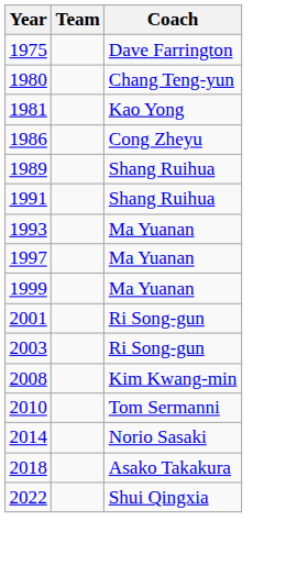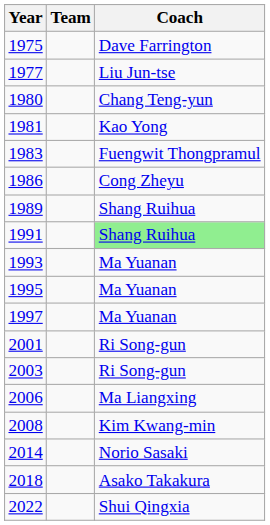 <table class="wikitable">
 <tr>
 <th>Year</th>
 <th>Team</th>
 <th>Coach</th>
 </tr>
 <tr>
 <td><a href='#'>1975</a></td>
 <td></td>
 <td> <a href='#'>Dave Farrington</a></td>
 </tr>
 <tr>
+<td><a href='#'>1977</a></td>
+<td></td>
+<td> <a href='#'>Liu Jun-tse</a></td>
+</tr>
+<tr>
 <td><a href='#'>1980</a></td>
 <td></td>
 <td> <a href='#'>Chang Teng-yun</a></td>
 </tr>
 <tr>
 <td><a href='#'>1981</a></td>
 <td></td>
 <td> <a href='#'>Kao Yong</a></td>
+</tr>
+<tr>
+<td><a href='#'>1983</a></td>
+<td></td>
+<td> <a href='#'>Fuengwit Thongpramul</a></td>
 </tr>
 <tr>
 <td><a href='#'>1986</a></td>
 <td></td>
 <td> <a href='#'>Cong Zheyu</a></td>
 </tr>
 <tr>
 <td><a href='#'>1989</a></td>
 <td></td>
 <td> <a href='#'>Shang Ruihua</a></td>
 </tr>
 <tr>
 <td><a href='#'>1991</a></td>
 <td></td>
-<td> <a href='#'>Shang Ruihua</a></td>
+<td style="background: lightgreen;"> <a href='#'>Shang Ruihua</a></td>
 </tr>
 <tr>
 <td><a href='#'>1993</a></td>
 <td></td>
 <td> <a href='#'>Ma Yuanan</a></td>
 </tr>
 <tr>
-<td><a href='#'>1997</a></td>
+<td><a href='#'>1995</a></td>
 <td></td>
 <td> <a href='#'>Ma Yuanan</a></td>
 </tr>
 <tr>
-<td><a href='#'>1999</a></td>
+<td><a href='#'>1997</a></td>
 <td></td>
 <td> <a href='#'>Ma Yuanan</a></td>
 </tr>
 <tr>
 <td><a href='#'>2001</a></td>
 <td></td>
 <td> <a href='#'>Ri Song-gun</a></td>
 </tr>
 <tr>
 <td><a href='#'>2003</a></td>
 <td></td>
 <td> <a href='#'>Ri Song-gun</a></td>
 </tr>
 <tr>
+<td><a href='#'>2006</a></td>
+<td></td>
+<td> <a href='#'>Ma Liangxing</a></td>
+</tr>
+<tr>
 <td><a href='#'>2008</a></td>
 <td></td>
 <td> <a href='#'>Kim Kwang-min</a></td>
-</tr>
-<tr>
-<td><a href='#'>2010</a></td>
-<td></td>
-<td> <a href='#'>Tom Sermanni</a></td>
 </tr>
 <tr>
 <td><a href='#'>2014</a></td>
 <td></td>
 <td> <a href='#'>Norio Sasaki</a></td>
 </tr>
 <tr>
 <td><a href='#'>2018</a></td>
 <td></td>
 <td> <a href='#'>Asako Takakura</a></td>
 </tr>
 <tr>
 <td><a href='#'>2022</a></td>
 <td></td>
 <td> <a href='#'>Shui Qingxia</a></td>
 </tr>
 </table>
